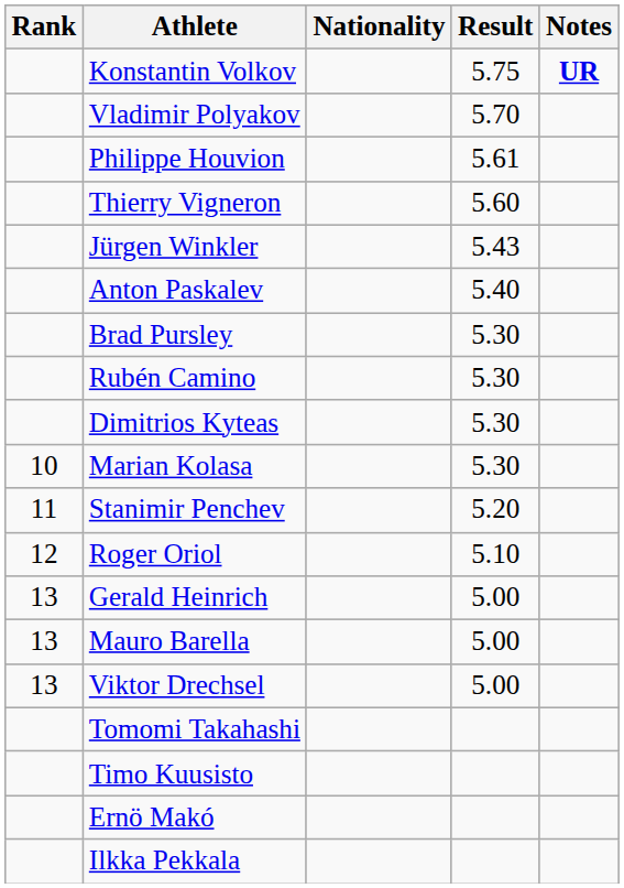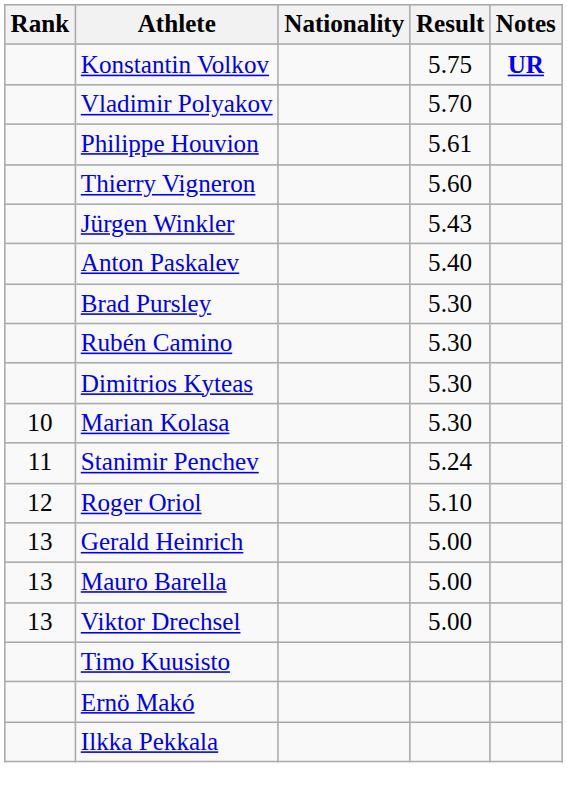 <table class="wikitable sortable" style="text-align:center">
 <tr>
 <th>Rank</th>
 <th>Athlete</th>
 <th>Nationality</th>
 <th>Result</th>
 <th>Notes</th>
 </tr>
 <tr>
 <td></td>
 <td align=left><a href='#'>Konstantin Volkov</a></td>
 <td align=left></td>
 <td>5.75</td>
 <td><strong><a href='#'>UR</a></strong></td>
 </tr>
 <tr>
 <td></td>
 <td align=left><a href='#'>Vladimir Polyakov</a></td>
 <td align=left></td>
 <td>5.70</td>
 <td></td>
 </tr>
 <tr>
 <td></td>
 <td align=left><a href='#'>Philippe Houvion</a></td>
 <td align=left></td>
 <td>5.61</td>
 <td></td>
 </tr>
 <tr>
 <td></td>
 <td align=left><a href='#'>Thierry Vigneron</a></td>
 <td align=left></td>
 <td>5.60</td>
 <td></td>
 </tr>
 <tr>
 <td></td>
 <td align=left><a href='#'>Jürgen Winkler</a></td>
 <td align=left></td>
 <td>5.43</td>
 <td></td>
 </tr>
 <tr>
 <td></td>
 <td align=left><a href='#'>Anton Paskalev</a></td>
 <td align=left></td>
 <td>5.40</td>
 <td></td>
 </tr>
 <tr>
 <td></td>
 <td align=left><a href='#'>Brad Pursley</a></td>
 <td align=left></td>
 <td>5.30</td>
 <td></td>
 </tr>
 <tr>
 <td></td>
 <td align=left><a href='#'>Rubén Camino</a></td>
 <td align=left></td>
 <td>5.30</td>
 <td></td>
 </tr>
 <tr>
 <td></td>
 <td align=left><a href='#'>Dimitrios Kyteas</a></td>
 <td align=left></td>
 <td>5.30</td>
 <td></td>
 </tr>
 <tr>
 <td>10</td>
 <td align=left><a href='#'>Marian Kolasa</a></td>
 <td align=left></td>
 <td>5.30</td>
 <td></td>
 </tr>
 <tr>
 <td>11</td>
 <td align=left><a href='#'>Stanimir Penchev</a></td>
 <td align=left></td>
-<td>5.20</td>
+<td>5.24</td>
 <td></td>
 </tr>
 <tr>
 <td>12</td>
 <td align=left><a href='#'>Roger Oriol</a></td>
 <td align=left></td>
 <td>5.10</td>
 <td></td>
 </tr>
 <tr>
 <td>13</td>
 <td align=left><a href='#'>Gerald Heinrich</a></td>
 <td align=left></td>
 <td>5.00</td>
 <td></td>
 </tr>
 <tr>
 <td>13</td>
 <td align=left><a href='#'>Mauro Barella</a></td>
 <td align=left></td>
 <td>5.00</td>
 <td></td>
 </tr>
 <tr>
 <td>13</td>
 <td align=left><a href='#'>Viktor Drechsel</a></td>
 <td align=left></td>
 <td>5.00</td>
 <td></td>
 </tr>
 <tr>
 <td></td>
-<td align=left><a href='#'>Tomomi Takahashi</a></td>
-<td align=left></td>
-<td></td>
-<td></td>
-</tr>
-<tr>
-<td></td>
 <td align=left><a href='#'>Timo Kuusisto</a></td>
 <td align=left></td>
 <td></td>
 <td></td>
 </tr>
 <tr>
 <td></td>
 <td align=left><a href='#'>Ernö Makó</a></td>
 <td align=left></td>
 <td></td>
 <td></td>
 </tr>
 <tr>
 <td></td>
 <td align=left><a href='#'>Ilkka Pekkala</a></td>
 <td align=left></td>
 <td></td>
 <td></td>
 </tr>
 </table>
